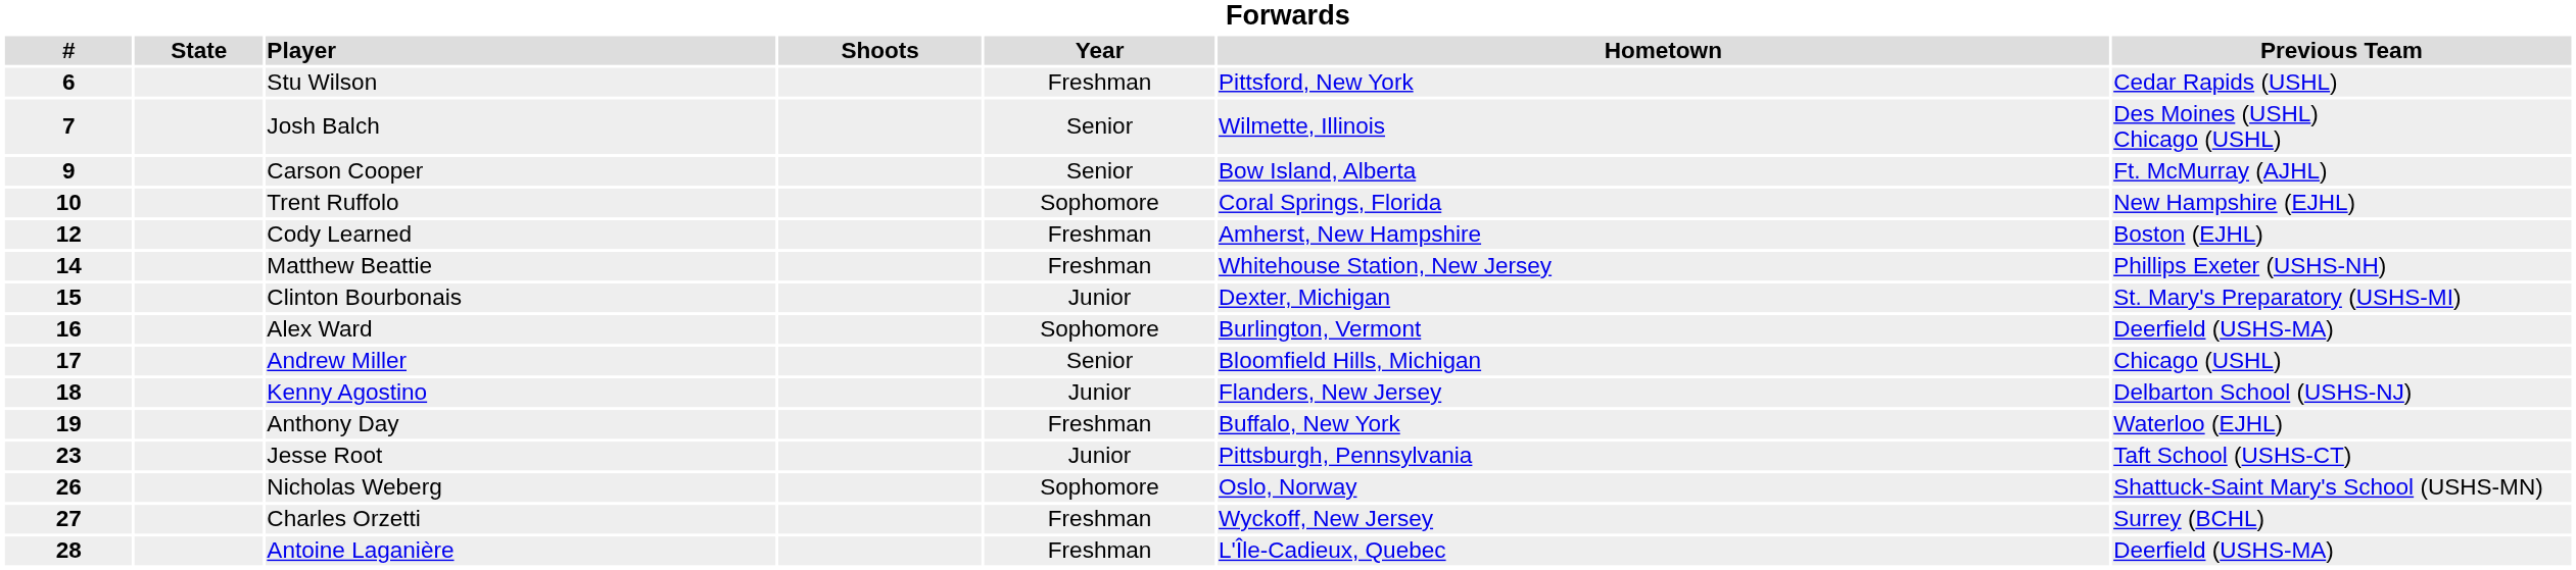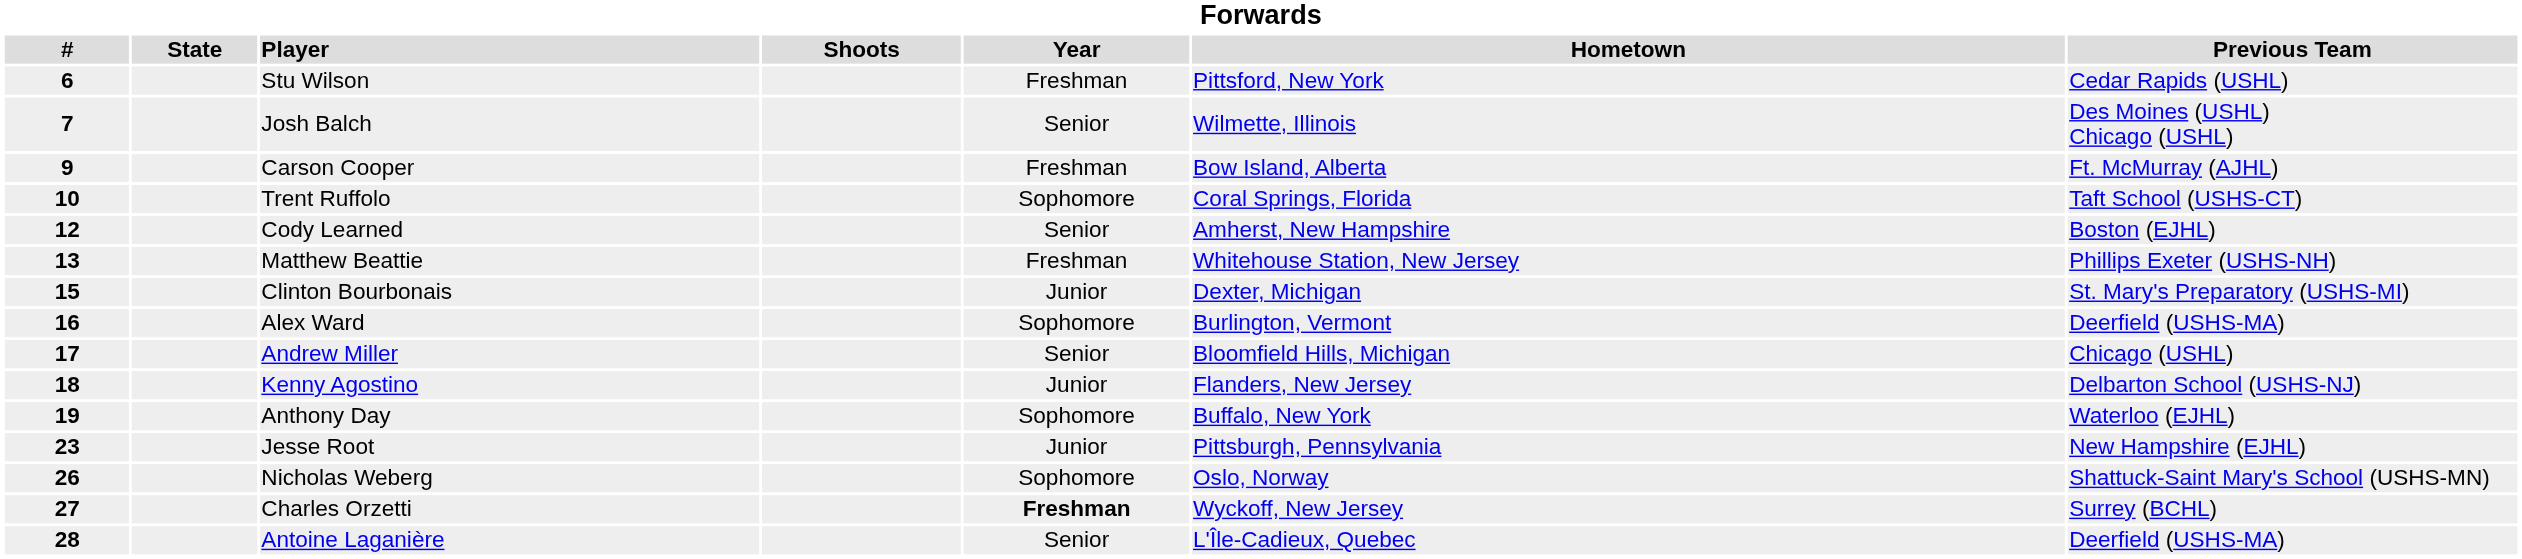 <table width=90%>
 <tr>
 <th colspan=7 style="text-align:center"><big>Forwards</big></th>
 </tr>
 <tr bgcolor="#dddddd">
 <th width=5%>#</th>
 <th width=5%>State</th>
 <td align=left!!width=10%><strong>Player</strong></td>
 <th width=8%>Shoots</th>
 <th width=9%>Year</th>
 <th width=35%>Hometown</th>
 <th width=18%>Previous Team</th>
 </tr>
 <tr bgcolor="#eeeeee">
 <td align=center><strong>6</strong></td>
 <td align=center></td>
 <td>Stu Wilson</td>
 <td align=center> </td>
 <td align=center>Freshman</td>
 <td><a href='#'>Pittsford, New York</a></td>
 <td><a href='#'>Cedar Rapids</a> (<a href='#'>USHL</a>)</td>
 </tr>
 <tr bgcolor="#eeeeee">
 <td align=center><strong>7</strong></td>
 <td align=center></td>
 <td>Josh Balch</td>
 <td align=center> </td>
 <td align=center>Senior</td>
 <td><a href='#'>Wilmette, Illinois</a></td>
 <td><a href='#'>Des Moines</a> (<a href='#'>USHL</a>)<br><a href='#'>Chicago</a> (<a href='#'>USHL</a>)</td>
 </tr>
 <tr bgcolor="#eeeeee">
 <td align=center><strong>9</strong></td>
 <td align=center></td>
 <td>Carson Cooper</td>
 <td align=center> </td>
-<td align=center>Senior</td>
+<td align=center>Freshman</td>
 <td><a href='#'>Bow Island, Alberta</a></td>
 <td><a href='#'>Ft. McMurray</a> (<a href='#'>AJHL</a>)</td>
 </tr>
 <tr bgcolor="#eeeeee">
 <td align=center><strong>10</strong></td>
 <td align=center></td>
 <td>Trent Ruffolo</td>
 <td align=center> </td>
 <td align=center>Sophomore</td>
 <td><a href='#'>Coral Springs, Florida</a></td>
-<td><a href='#'>New Hampshire</a> (<a href='#'>EJHL</a>)</td>
+<td><a href='#'>Taft School</a> (<a href='#'>USHS-CT</a>)</td>
 </tr>
 <tr bgcolor="#eeeeee">
 <td align=center><strong>12</strong></td>
 <td align=center></td>
 <td>Cody Learned</td>
 <td align=center> </td>
-<td align=center>Freshman</td>
+<td align=center>Senior</td>
 <td><a href='#'>Amherst, New Hampshire</a></td>
 <td><a href='#'>Boston</a> (<a href='#'>EJHL</a>)</td>
 </tr>
 <tr bgcolor="#eeeeee">
-<td align=center><strong>14</strong></td>
+<td align=center><strong>13</strong></td>
 <td align=center></td>
 <td>Matthew Beattie</td>
 <td align=center> </td>
 <td align=center>Freshman</td>
 <td><a href='#'>Whitehouse Station, New Jersey</a></td>
 <td><a href='#'>Phillips Exeter</a> (<a href='#'>USHS-NH</a>)</td>
 </tr>
 <tr bgcolor="#eeeeee">
 <td align=center><strong>15</strong></td>
 <td align=center></td>
 <td>Clinton Bourbonais</td>
 <td align=center> </td>
 <td align=center>Junior</td>
 <td><a href='#'>Dexter, Michigan</a></td>
 <td><a href='#'>St. Mary's Preparatory</a> (<a href='#'>USHS-MI</a>)</td>
 </tr>
 <tr bgcolor="#eeeeee">
 <td align=center><strong>16</strong></td>
 <td align=center></td>
 <td>Alex Ward</td>
 <td align=center> </td>
 <td align=center>Sophomore</td>
 <td><a href='#'>Burlington, Vermont</a></td>
 <td><a href='#'>Deerfield</a> (<a href='#'>USHS-MA</a>)</td>
 </tr>
 <tr bgcolor="#eeeeee">
 <td align=center><strong>17</strong></td>
 <td align=center></td>
 <td><a href='#'>Andrew Miller</a></td>
 <td align=center> </td>
 <td align=center>Senior</td>
 <td><a href='#'>Bloomfield Hills, Michigan</a></td>
 <td><a href='#'>Chicago</a> (<a href='#'>USHL</a>)</td>
 </tr>
 <tr bgcolor="#eeeeee">
 <td align=center><strong>18</strong></td>
 <td align=center></td>
 <td><a href='#'>Kenny Agostino</a></td>
 <td align=center> </td>
 <td align=center>Junior</td>
 <td><a href='#'>Flanders, New Jersey</a></td>
 <td><a href='#'>Delbarton School</a> (<a href='#'>USHS-NJ</a>)</td>
 </tr>
 <tr bgcolor="#eeeeee">
 <td align=center><strong>19</strong></td>
 <td align=center></td>
 <td>Anthony Day</td>
 <td align=center> </td>
-<td align=center>Freshman</td>
+<td align=center>Sophomore</td>
 <td><a href='#'>Buffalo, New York</a></td>
 <td><a href='#'>Waterloo</a> (<a href='#'>EJHL</a>)</td>
 </tr>
 <tr bgcolor="#eeeeee">
 <td align=center><strong>23</strong></td>
 <td align=center></td>
 <td>Jesse Root</td>
 <td align=center> </td>
 <td align=center>Junior</td>
 <td><a href='#'>Pittsburgh, Pennsylvania</a></td>
-<td><a href='#'>Taft School</a> (<a href='#'>USHS-CT</a>)</td>
+<td><a href='#'>New Hampshire</a> (<a href='#'>EJHL</a>)</td>
 </tr>
 <tr bgcolor="#eeeeee">
 <td align=center><strong>26</strong></td>
 <td align=center></td>
 <td>Nicholas Weberg</td>
 <td align=center> </td>
 <td align=center>Sophomore</td>
 <td><a href='#'>Oslo, Norway</a></td>
 <td><a href='#'>Shattuck-Saint Mary's School</a> (USHS-MN)</td>
 </tr>
 <tr bgcolor="#eeeeee">
 <td align=center><strong>27</strong></td>
 <td align=center></td>
 <td>Charles Orzetti</td>
 <td align=center> </td>
-<td align=center>Freshman</td>
+<td align=center><strong>Freshman</strong></td>
 <td><a href='#'>Wyckoff, New Jersey</a></td>
 <td><a href='#'>Surrey</a> (<a href='#'>BCHL</a>)</td>
 </tr>
 <tr bgcolor="#eeeeee">
 <td align=center><strong>28</strong></td>
 <td align=center></td>
 <td><a href='#'>Antoine Laganière</a></td>
 <td align=center> </td>
-<td align=center>Freshman</td>
+<td align=center>Senior</td>
 <td><a href='#'>L'Île-Cadieux, Quebec</a></td>
 <td><a href='#'>Deerfield</a> (<a href='#'>USHS-MA</a>)</td>
 </tr>
 </table>
